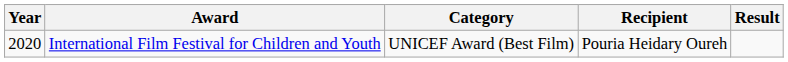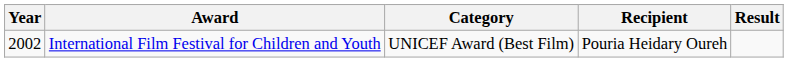 <table class="wikitable sortable">
 <tr>
 <th>Year</th>
 <th>Award</th>
 <th>Category</th>
 <th>Recipient</th>
 <th>Result</th>
 </tr>
 <tr>
-<td>2020</td>
+<td>2002</td>
 <td><a href='#'>International Film Festival for Children and Youth</a></td>
 <td>UNICEF Award (Best Film)</td>
 <td>Pouria Heidary Oureh</td>
 <td></td>
 </tr>
 </table>
